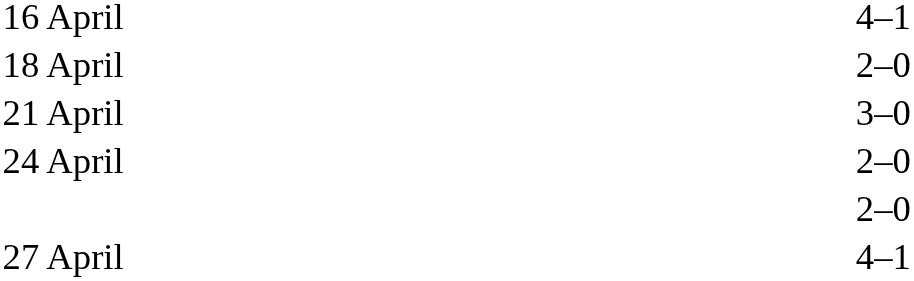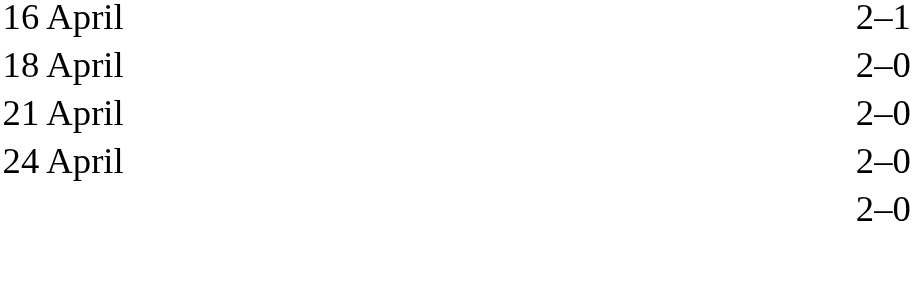 <table cellspacing=1 width=70%>
 <tr>
 <th width=25%></th>
 <th width=30%></th>
 <th width=15%></th>
 <th width=30%></th>
 </tr>
 <tr>
 <td>16 April</td>
 <td align=right></td>
-<td align=center>4–1</td>
+<td align=center>2–1</td>
 <td></td>
 </tr>
 <tr>
 <td>18 April</td>
 <td align=right></td>
 <td align=center>2–0</td>
 <td></td>
 </tr>
 <tr>
 <td>21 April</td>
 <td align=right></td>
-<td align=center>3–0</td>
+<td align=center>2–0</td>
 <td></td>
 </tr>
 <tr>
 <td>24 April</td>
 <td align=right></td>
 <td align=center>2–0</td>
 <td></td>
 </tr>
 <tr>
 <td></td>
 <td align=right></td>
 <td align=center>2–0</td>
 <td></td>
 </tr>
-<tr>
-<td>27 April</td>
-<td align=right></td>
-<td align=center>4–1</td>
-<td></td>
-</tr>
 </table>
